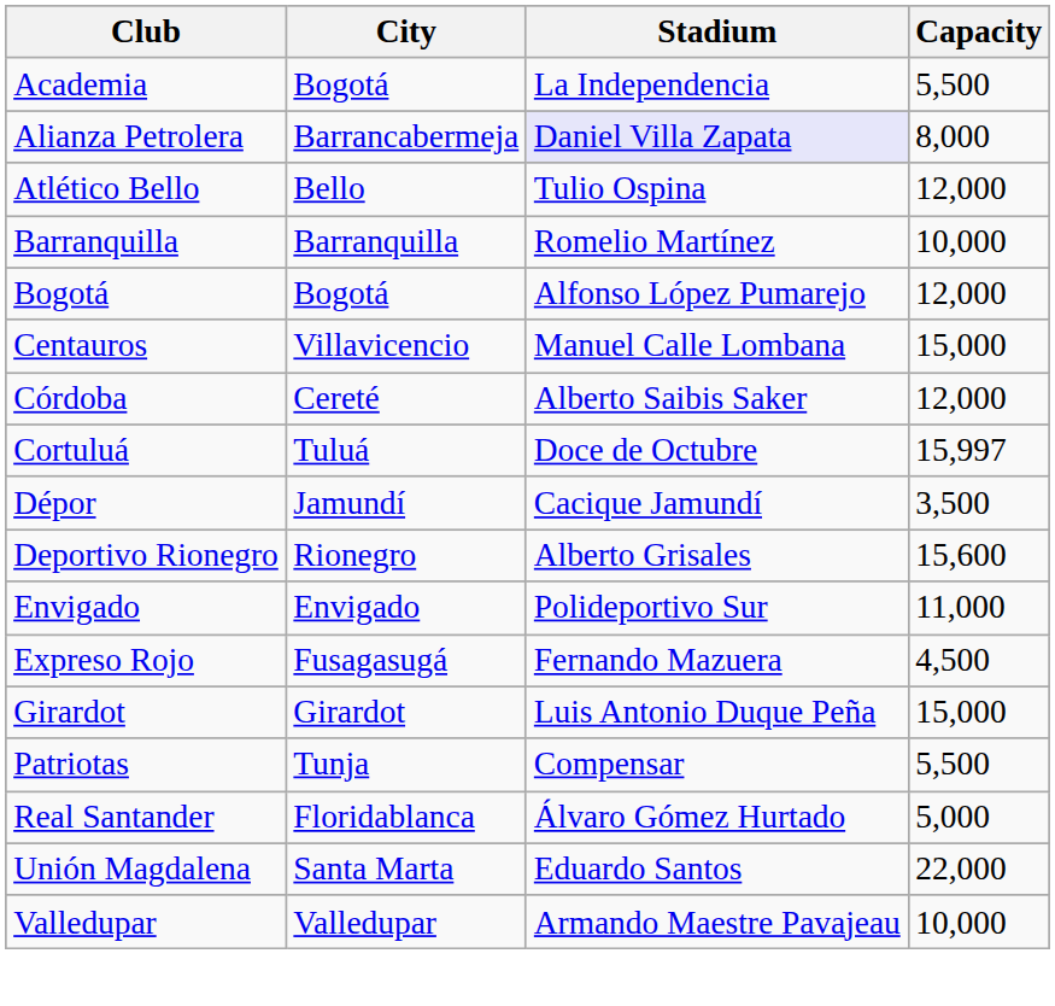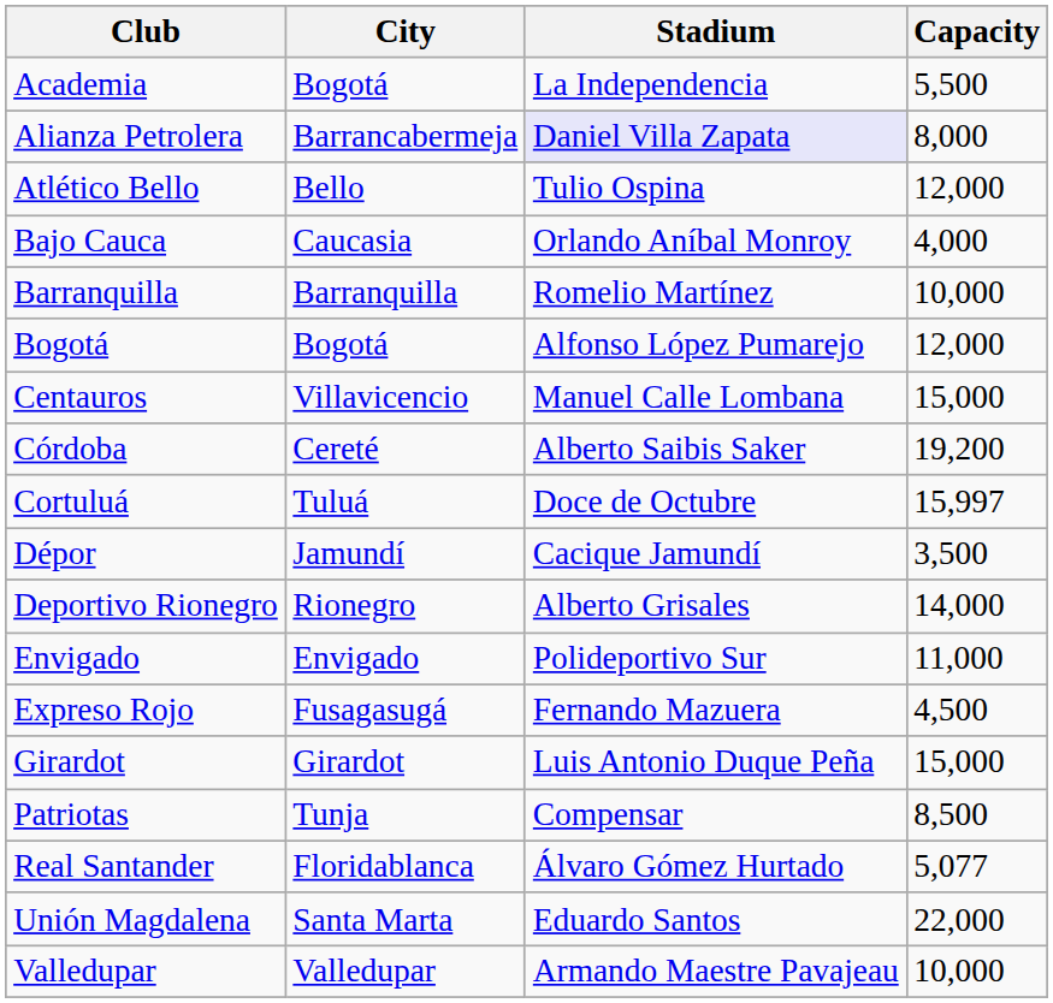 <table class="wikitable sortable">
 <tr>
 <th>Club</th>
 <th>City</th>
 <th>Stadium</th>
 <th>Capacity</th>
 </tr>
 <tr>
 <td><a href='#'>Academia</a></td>
 <td><a href='#'>Bogotá</a></td>
 <td><a href='#'>La Independencia</a></td>
 <td>5,500</td>
 </tr>
 <tr>
 <td><a href='#'>Alianza Petrolera</a></td>
 <td><a href='#'>Barrancabermeja</a></td>
 <td style="background: lavender;"><a href='#'>Daniel Villa Zapata</a></td>
 <td>8,000</td>
 </tr>
 <tr>
 <td><a href='#'>Atlético Bello</a></td>
 <td><a href='#'>Bello</a></td>
 <td><a href='#'>Tulio Ospina</a></td>
 <td>12,000</td>
 </tr>
 <tr>
+<td><a href='#'>Bajo Cauca</a></td>
+<td><a href='#'>Caucasia</a></td>
+<td><a href='#'>Orlando Aníbal Monroy</a></td>
+<td>4,000</td>
+</tr>
+<tr>
 <td><a href='#'>Barranquilla</a></td>
 <td><a href='#'>Barranquilla</a></td>
 <td><a href='#'>Romelio Martínez</a></td>
 <td>10,000</td>
 </tr>
 <tr>
 <td><a href='#'>Bogotá</a></td>
 <td><a href='#'>Bogotá</a></td>
 <td><a href='#'>Alfonso López Pumarejo</a></td>
 <td>12,000</td>
 </tr>
 <tr>
 <td><a href='#'>Centauros</a></td>
 <td><a href='#'>Villavicencio</a></td>
 <td><a href='#'>Manuel Calle Lombana</a></td>
 <td>15,000</td>
 </tr>
 <tr>
 <td><a href='#'>Córdoba</a></td>
 <td><a href='#'>Cereté</a></td>
 <td><a href='#'>Alberto Saibis Saker</a></td>
-<td>12,000</td>
+<td>19,200</td>
 </tr>
 <tr>
 <td><a href='#'>Cortuluá</a></td>
 <td><a href='#'>Tuluá</a></td>
 <td><a href='#'>Doce de Octubre</a></td>
 <td>15,997</td>
 </tr>
 <tr>
 <td><a href='#'>Dépor</a></td>
 <td><a href='#'>Jamundí</a></td>
 <td><a href='#'>Cacique Jamundí</a></td>
 <td>3,500</td>
 </tr>
 <tr>
 <td><a href='#'>Deportivo Rionegro</a></td>
 <td><a href='#'>Rionegro</a></td>
 <td><a href='#'>Alberto Grisales</a></td>
-<td>15,600</td>
+<td>14,000</td>
 </tr>
 <tr>
 <td><a href='#'>Envigado</a></td>
 <td><a href='#'>Envigado</a></td>
 <td><a href='#'>Polideportivo Sur</a></td>
 <td>11,000</td>
 </tr>
 <tr>
 <td><a href='#'>Expreso Rojo</a></td>
 <td><a href='#'>Fusagasugá</a></td>
 <td><a href='#'>Fernando Mazuera</a></td>
 <td>4,500</td>
 </tr>
 <tr>
 <td><a href='#'>Girardot</a></td>
 <td><a href='#'>Girardot</a></td>
 <td><a href='#'>Luis Antonio Duque Peña</a></td>
 <td>15,000</td>
 </tr>
 <tr>
 <td><a href='#'>Patriotas</a></td>
 <td><a href='#'>Tunja</a></td>
 <td><a href='#'>Compensar</a></td>
-<td>5,500</td>
+<td>8,500</td>
 </tr>
 <tr>
 <td><a href='#'>Real Santander</a></td>
 <td><a href='#'>Floridablanca</a></td>
 <td><a href='#'>Álvaro Gómez Hurtado</a></td>
-<td>5,000</td>
+<td>5,077</td>
 </tr>
 <tr>
 <td><a href='#'>Unión Magdalena</a></td>
 <td><a href='#'>Santa Marta</a></td>
 <td><a href='#'>Eduardo Santos</a></td>
 <td>22,000</td>
 </tr>
 <tr>
 <td><a href='#'>Valledupar</a></td>
 <td><a href='#'>Valledupar</a></td>
 <td><a href='#'>Armando Maestre Pavajeau</a></td>
 <td>10,000</td>
 </tr>
 </table>
